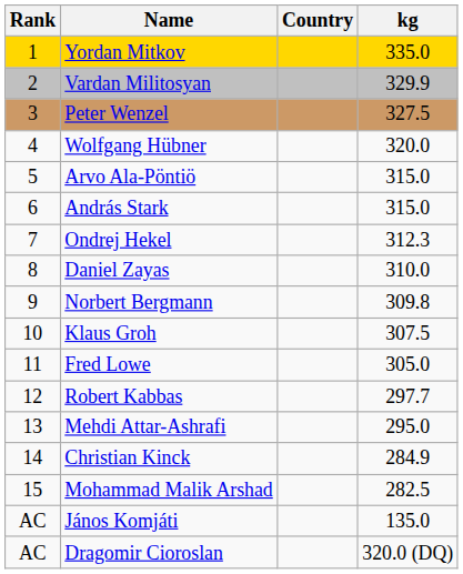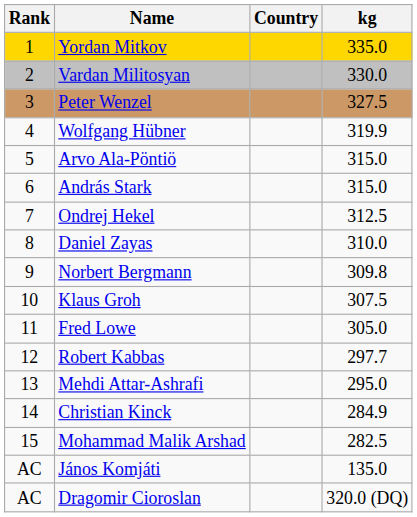 <table class="wikitable sortable" style="text-align:center">
 <tr>
 <th>Rank</th>
 <th>Name</th>
 <th>Country</th>
 <th>kg</th>
 </tr>
 <tr bgcolor=gold>
 <td>1</td>
 <td align="left"><a href='#'>Yordan Mitkov</a></td>
 <td align="left"></td>
 <td>335.0</td>
 </tr>
 <tr bgcolor=silver>
 <td>2</td>
 <td align="left"><a href='#'>Vardan Militosyan</a></td>
 <td align="left"></td>
-<td>329.9</td>
+<td>330.0</td>
 </tr>
 <tr bgcolor=#CC9966>
 <td>3</td>
 <td align="left"><a href='#'>Peter Wenzel</a></td>
 <td align="left"></td>
 <td>327.5</td>
 </tr>
 <tr>
 <td>4</td>
 <td align="left"><a href='#'>Wolfgang Hübner</a></td>
 <td align="left"></td>
-<td>320.0</td>
+<td>319.9</td>
 </tr>
 <tr>
 <td>5</td>
 <td align="left"><a href='#'>Arvo Ala-Pöntiö</a></td>
 <td align="left"></td>
 <td>315.0</td>
 </tr>
 <tr>
 <td>6</td>
 <td align="left"><a href='#'>András Stark</a></td>
 <td align="left"></td>
 <td>315.0</td>
 </tr>
 <tr>
 <td>7</td>
 <td align="left"><a href='#'>Ondrej Hekel</a></td>
 <td align="left"></td>
-<td>312.3</td>
+<td>312.5</td>
 </tr>
 <tr>
 <td>8</td>
 <td align="left"><a href='#'>Daniel Zayas</a></td>
 <td align="left"></td>
 <td>310.0</td>
 </tr>
 <tr>
 <td>9</td>
 <td align="left"><a href='#'>Norbert Bergmann</a></td>
 <td align="left"></td>
 <td>309.8</td>
 </tr>
 <tr>
 <td>10</td>
 <td align="left"><a href='#'>Klaus Groh</a></td>
 <td align="left"></td>
 <td>307.5</td>
 </tr>
 <tr>
 <td>11</td>
 <td align="left"><a href='#'>Fred Lowe</a></td>
 <td align="left"></td>
 <td>305.0</td>
 </tr>
 <tr>
 <td>12</td>
 <td align="left"><a href='#'>Robert Kabbas</a></td>
 <td align="left"></td>
 <td>297.7</td>
 </tr>
 <tr>
 <td>13</td>
 <td align="left"><a href='#'>Mehdi Attar-Ashrafi</a></td>
 <td align="left"></td>
 <td>295.0</td>
 </tr>
 <tr>
 <td>14</td>
 <td align="left"><a href='#'>Christian Kinck</a></td>
 <td align="left"></td>
 <td>284.9</td>
 </tr>
 <tr>
 <td>15</td>
 <td align="left"><a href='#'>Mohammad Malik Arshad</a></td>
 <td align="left"></td>
 <td>282.5</td>
 </tr>
 <tr>
 <td>AC</td>
 <td align="left"><a href='#'>János Komjáti</a></td>
 <td align="left"></td>
 <td>135.0</td>
 </tr>
 <tr>
 <td>AC</td>
 <td align="left"><a href='#'>Dragomir Cioroslan</a></td>
 <td align="left"></td>
 <td>320.0 (DQ)</td>
 </tr>
 </table>
